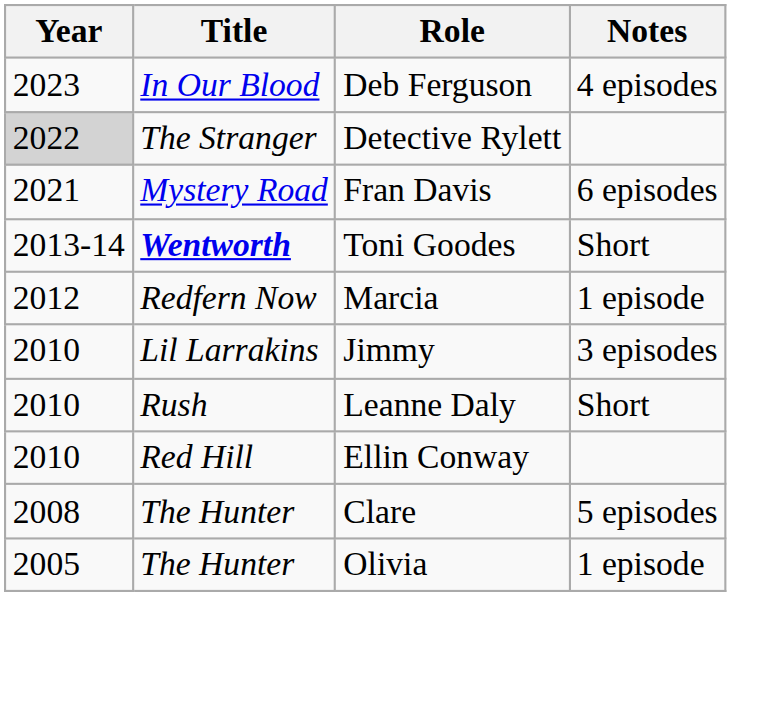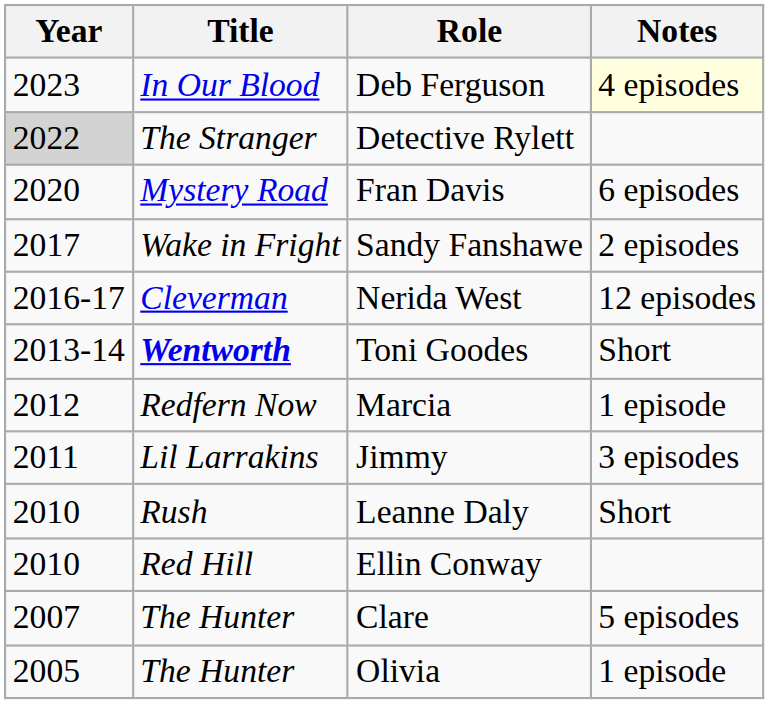 <table class="wikitable">
 <tr>
 <th>Year</th>
 <th>Title</th>
 <th>Role</th>
 <th>Notes</th>
 </tr>
 <tr>
 <td>2023</td>
 <td><em><a href='#'>In Our Blood</a></em> </td>
 <td>Deb Ferguson</td>
-<td>4 episodes</td>
+<td style="background: lightyellow;">4 episodes</td>
 </tr>
 <tr>
 <td style="background: lightgrey;">2022</td>
 <td><em>The Stranger</em></td>
 <td>Detective Rylett</td>
 <td></td>
 </tr>
 <tr>
-<td>2021</td>
+<td>2020</td>
 <td><em><a href='#'>Mystery Road</a></em></td>
 <td>Fran Davis</td>
 <td>6 episodes</td>
+</tr>
+<tr>
+<td>2017</td>
+<td><em>Wake in Fright</em></td>
+<td>Sandy Fanshawe</td>
+<td>2 episodes</td>
+</tr>
+<tr>
+<td>2016-17</td>
+<td><em><a href='#'>Cleverman</a></em></td>
+<td>Nerida West</td>
+<td>12 episodes</td>
 </tr>
 <tr>
 <td>2013-14</td>
 <td><strong><em><a href='#'>Wentworth</a></em></strong></td>
 <td>Toni Goodes</td>
 <td>Short</td>
 </tr>
 <tr>
 <td>2012</td>
 <td><em>Redfern Now</em></td>
 <td>Marcia</td>
 <td>1 episode</td>
 </tr>
 <tr>
-<td>2010</td>
+<td>2011</td>
 <td><em>Lil Larrakins</em></td>
 <td>Jimmy</td>
 <td>3 episodes</td>
 </tr>
 <tr>
 <td>2010</td>
 <td><em>Rush</em></td>
 <td>Leanne Daly</td>
 <td>Short</td>
 </tr>
 <tr>
 <td>2010</td>
 <td><em>Red Hill</em></td>
 <td>Ellin Conway</td>
 <td></td>
 </tr>
 <tr>
-<td>2008</td>
+<td>2007</td>
 <td><em>The Hunter</em></td>
 <td>Clare</td>
 <td>5 episodes</td>
 </tr>
 <tr>
 <td>2005</td>
 <td><em>The Hunter</em></td>
 <td>Olivia</td>
 <td>1 episode</td>
 </tr>
 </table>
